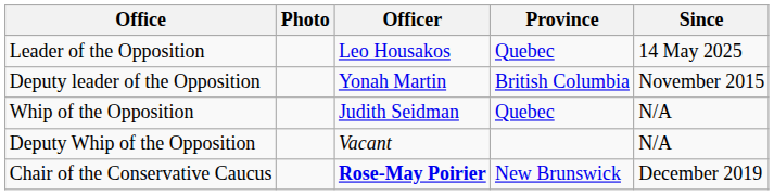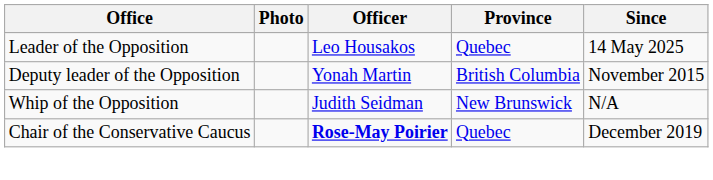 <table class="wikitable">
 <tr>
 <th>Office</th>
 <th>Photo</th>
 <th>Officer</th>
 <th>Province</th>
 <th>Since</th>
 </tr>
 <tr>
 <td>Leader of the Opposition</td>
 <td></td>
 <td><a href='#'>Leo Housakos</a></td>
 <td><a href='#'>Quebec</a></td>
 <td>14 May 2025</td>
 </tr>
 <tr>
 <td>Deputy leader of the Opposition</td>
 <td></td>
 <td><a href='#'>Yonah Martin</a></td>
 <td><a href='#'>British Columbia</a></td>
 <td>November 2015</td>
 </tr>
 <tr>
 <td>Whip of the Opposition</td>
 <td></td>
 <td><a href='#'>Judith Seidman</a></td>
-<td><a href='#'>Quebec</a></td>
-<td>N/A</td>
-</tr>
-<tr>
-<td>Deputy Whip of the Opposition</td>
-<td></td>
-<td><em>Vacant</em></td>
-<td></td>
+<td><a href='#'>New Brunswick</a></td>
 <td>N/A</td>
 </tr>
 <tr>
 <td>Chair of the Conservative Caucus</td>
 <td></td>
 <td><strong><a href='#'>Rose-May Poirier</a></strong></td>
-<td><a href='#'>New Brunswick</a></td>
+<td><a href='#'>Quebec</a></td>
 <td>December 2019</td>
 </tr>
 </table>
